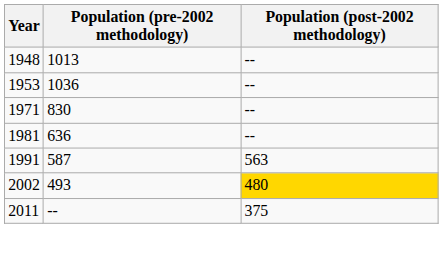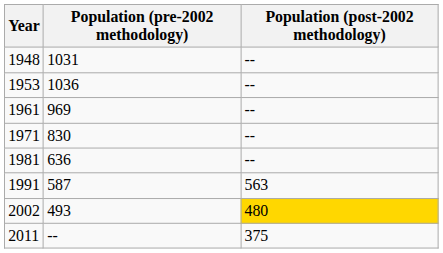 <table class="wikitable">
 <tr>
 <th>Year</th>
 <th style=max-width:12em>Population (pre-2002 methodology)</th>
 <th style=max-width:12em>Population (post-2002 methodology)</th>
 </tr>
 <tr>
 <td>1948</td>
-<td>1013</td>
+<td>1031</td>
 <td>--</td>
 </tr>
 <tr>
 <td>1953</td>
 <td>1036</td>
+<td>--</td>
+</tr>
+<tr>
+<td>1961</td>
+<td>969</td>
 <td>--</td>
 </tr>
 <tr>
 <td>1971</td>
 <td>830</td>
 <td>--</td>
 </tr>
 <tr>
 <td>1981</td>
 <td>636</td>
 <td>--</td>
 </tr>
 <tr>
 <td>1991</td>
 <td>587</td>
 <td>563</td>
 </tr>
 <tr>
 <td>2002</td>
 <td>493</td>
 <td style="background: gold;">480</td>
 </tr>
 <tr>
 <td>2011</td>
 <td>--</td>
 <td>375</td>
 </tr>
 </table>
